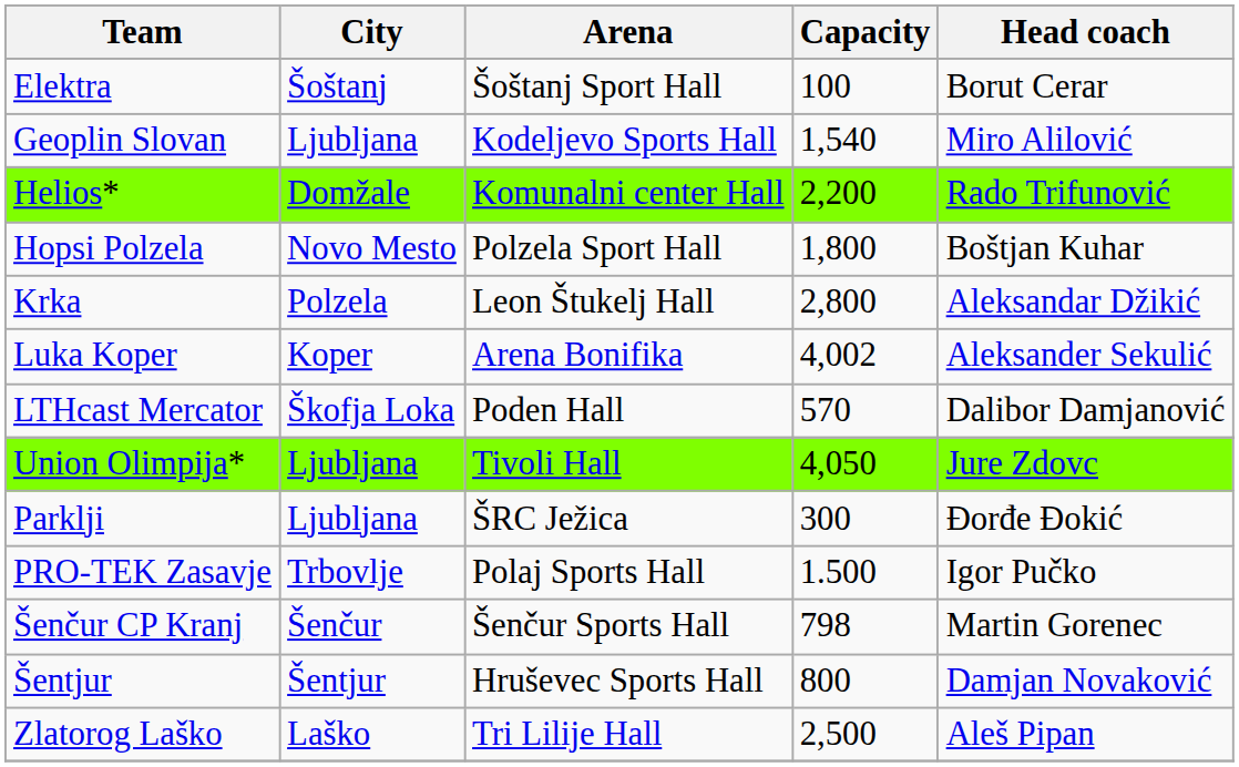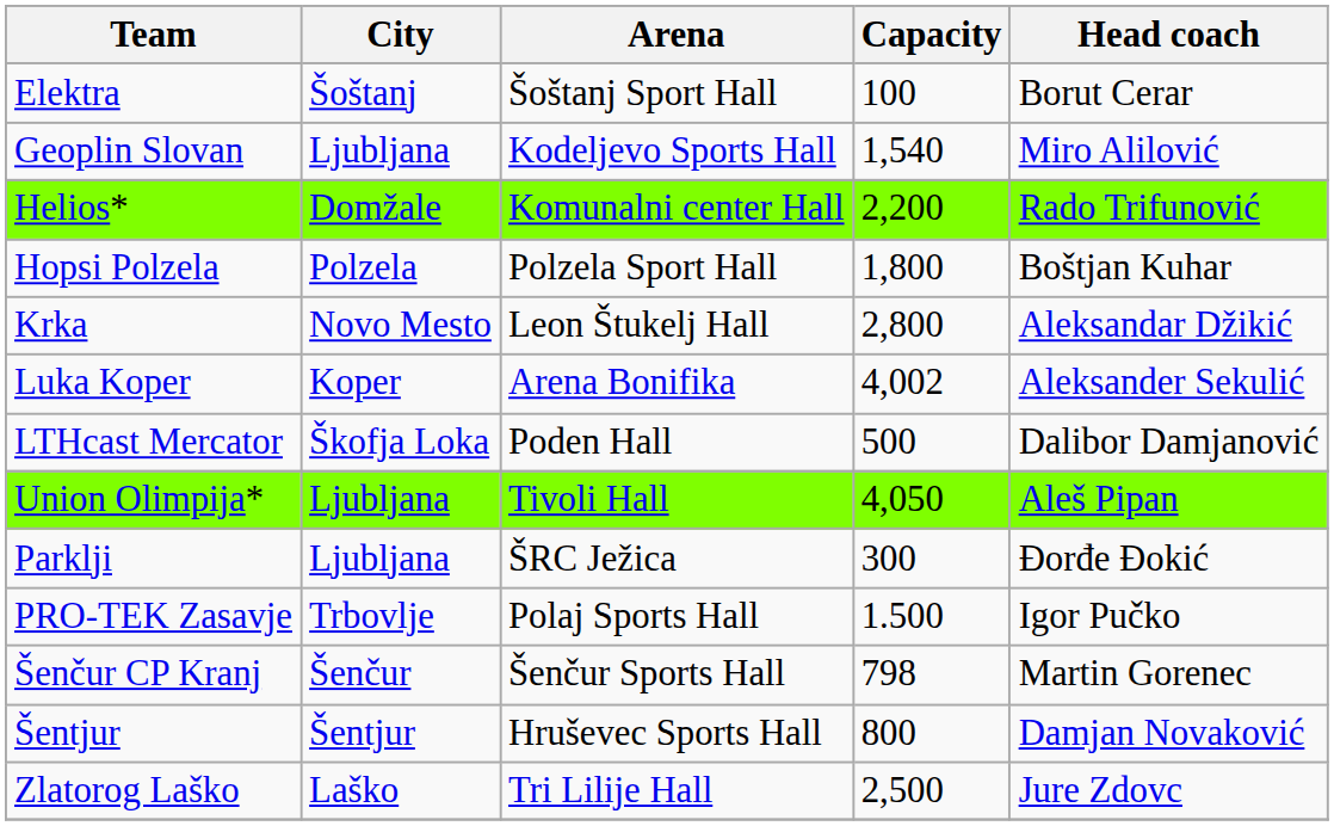 <table class="wikitable sortable">
 <tr>
 <th>Team</th>
 <th>City</th>
 <th>Arena</th>
 <th>Capacity</th>
 <th>Head coach</th>
 </tr>
 <tr>
 <td><a href='#'>Elektra</a></td>
 <td><a href='#'>Šoštanj</a></td>
 <td>Šoštanj Sport Hall</td>
 <td>100</td>
 <td>Borut Cerar</td>
 </tr>
 <tr>
 <td><a href='#'>Geoplin Slovan</a></td>
 <td><a href='#'>Ljubljana</a></td>
 <td><a href='#'>Kodeljevo Sports Hall</a></td>
 <td>1,540</td>
 <td><a href='#'>Miro Alilović</a></td>
 </tr>
 <tr>
 </tr>
 <tr bgcolor="#7FFF00">
 <td><a href='#'>Helios</a>*</td>
 <td><a href='#'>Domžale</a></td>
 <td><a href='#'>Komunalni center Hall</a></td>
 <td>2,200</td>
 <td><a href='#'>Rado Trifunović</a></td>
 </tr>
 <tr>
 <td><a href='#'>Hopsi Polzela</a></td>
-<td><a href='#'>Novo Mesto</a></td>
+<td><a href='#'>Polzela</a></td>
 <td>Polzela Sport Hall</td>
 <td>1,800</td>
 <td>Boštjan Kuhar</td>
 </tr>
 <tr>
 <td><a href='#'>Krka</a></td>
-<td><a href='#'>Polzela</a></td>
+<td><a href='#'>Novo Mesto</a></td>
 <td>Leon Štukelj Hall</td>
 <td>2,800</td>
 <td><a href='#'>Aleksandar Džikić</a></td>
 </tr>
 <tr>
 <td><a href='#'>Luka Koper</a></td>
 <td><a href='#'>Koper</a></td>
 <td><a href='#'>Arena Bonifika</a></td>
 <td>4,002</td>
 <td><a href='#'>Aleksander Sekulić</a></td>
 </tr>
 <tr>
 <td><a href='#'>LTHcast Mercator</a></td>
 <td><a href='#'>Škofja Loka</a></td>
 <td>Poden Hall</td>
-<td>570</td>
+<td>500</td>
 <td>Dalibor Damjanović</td>
 </tr>
 <tr>
 </tr>
 <tr bgcolor="#7FFF00">
 <td><a href='#'>Union Olimpija</a>*</td>
 <td><a href='#'>Ljubljana</a></td>
 <td><a href='#'>Tivoli Hall</a></td>
 <td>4,050</td>
-<td><a href='#'>Jure Zdovc</a></td>
+<td><a href='#'>Aleš Pipan</a></td>
 </tr>
 <tr>
 <td><a href='#'>Parklji</a></td>
 <td><a href='#'>Ljubljana</a></td>
 <td>ŠRC Ježica</td>
 <td>300</td>
 <td>Đorđe Đokić</td>
 </tr>
 <tr>
 <td><a href='#'>PRO-TEK Zasavje</a></td>
 <td><a href='#'>Trbovlje</a></td>
 <td>Polaj Sports Hall</td>
 <td>1.500</td>
 <td>Igor Pučko</td>
 </tr>
 <tr>
 <td><a href='#'>Šenčur CP Kranj</a></td>
 <td><a href='#'>Šenčur</a></td>
 <td>Šenčur Sports Hall</td>
 <td>798</td>
 <td>Martin Gorenec</td>
 </tr>
 <tr>
 <td><a href='#'>Šentjur</a></td>
 <td><a href='#'>Šentjur</a></td>
 <td>Hruševec Sports Hall</td>
 <td>800</td>
 <td><a href='#'>Damjan Novaković</a></td>
 </tr>
 <tr>
 <td><a href='#'>Zlatorog Laško</a></td>
 <td><a href='#'>Laško</a></td>
 <td><a href='#'>Tri Lilije Hall</a></td>
 <td>2,500</td>
-<td><a href='#'>Aleš Pipan</a></td>
+<td><a href='#'>Jure Zdovc</a></td>
 </tr>
 <tr>
 </tr>
 </table>
